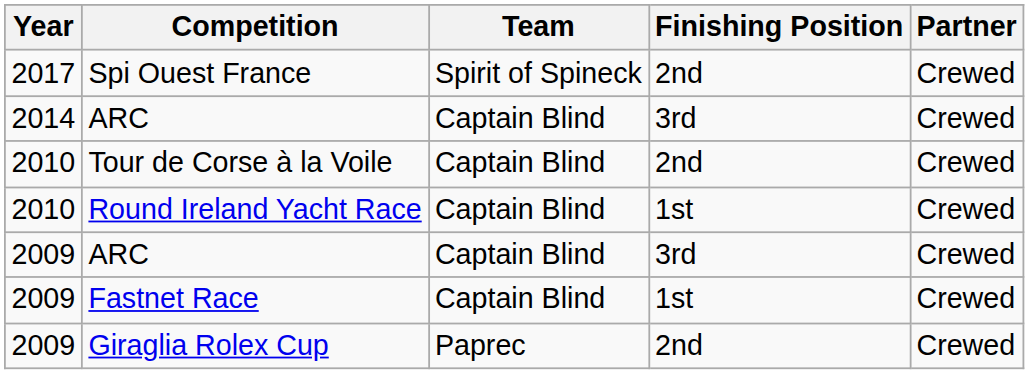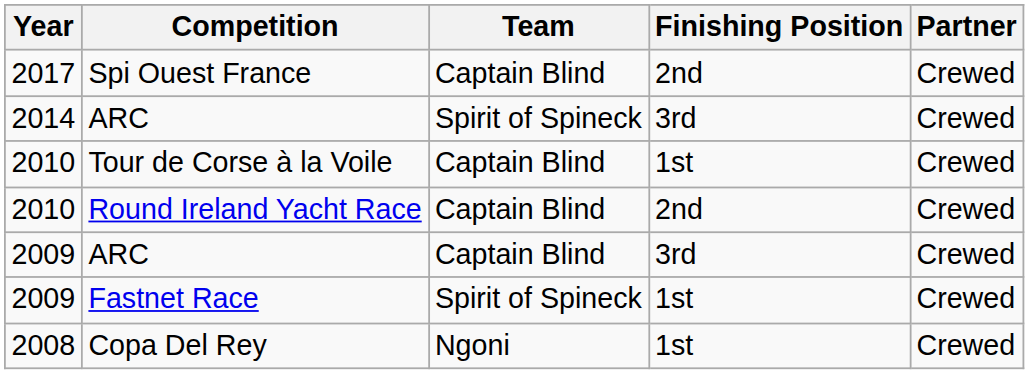 <table class="wikitable">
 <tr>
 <th>Year</th>
 <th>Competition</th>
 <th>Team</th>
 <th>Finishing Position</th>
 <th>Partner</th>
 </tr>
 <tr>
 <td>2017</td>
 <td>Spi Ouest France</td>
-<td>Spirit of Spineck</td>
+<td>Captain Blind</td>
 <td>2nd</td>
 <td>Crewed</td>
 </tr>
 <tr>
 <td>2014</td>
 <td>ARC</td>
-<td>Captain Blind</td>
+<td>Spirit of Spineck</td>
 <td>3rd</td>
 <td>Crewed</td>
 </tr>
 <tr>
 <td>2010</td>
 <td>Tour de Corse à la Voile</td>
 <td>Captain Blind</td>
-<td>2nd</td>
+<td>1st</td>
 <td>Crewed</td>
 </tr>
 <tr>
 <td>2010</td>
 <td><a href='#'>Round Ireland Yacht Race</a></td>
 <td>Captain Blind</td>
-<td>1st</td>
+<td>2nd</td>
 <td>Crewed</td>
 </tr>
 <tr>
 <td>2009</td>
 <td>ARC</td>
 <td>Captain Blind</td>
 <td>3rd</td>
 <td>Crewed</td>
 </tr>
 <tr>
 <td>2009</td>
 <td><a href='#'>Fastnet Race</a></td>
-<td>Captain Blind</td>
+<td>Spirit of Spineck</td>
 <td>1st</td>
 <td>Crewed</td>
 </tr>
 <tr>
-<td>2009</td>
-<td><a href='#'>Giraglia Rolex Cup</a></td>
-<td>Paprec</td>
-<td>2nd</td>
+<td>2008</td>
+<td>Copa Del Rey</td>
+<td>Ngoni</td>
+<td>1st</td>
 <td>Crewed</td>
 </tr>
 </table>
